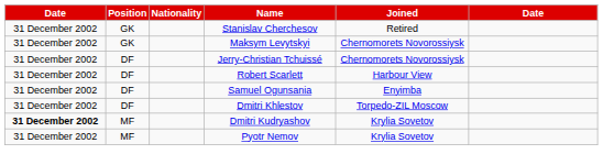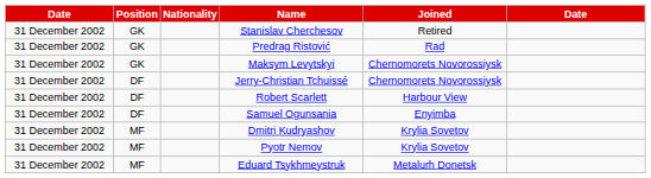 <table class="wikitable"  style="text-align:center; font-size:90%; ">
 <tr>
 <th style="background:#DD0000; color:white; width:150px;">Date</th>
 <th style="background:#DD0000; color:white; width:50px;">Position</th>
 <th style="background:#DD0000; color:white; width:50px;">Nationality</th>
 <th style="background:#DD0000; color:white; width:200px;">Name</th>
 <th style="background:#DD0000; color:white; width:200px;">Joined</th>
 <th style="background:#DD0000; color:white; width:200px;">Date</th>
 </tr>
 <tr>
 <td>31 December 2002</td>
 <td>GK</td>
 <td></td>
 <td><a href='#'>Stanislav Cherchesov</a></td>
 <td>Retired</td>
+<td></td>
+</tr>
+<tr>
+<td>31 December 2002</td>
+<td>GK</td>
+<td></td>
+<td><a href='#'>Predrag Ristović</a></td>
+<td><a href='#'>Rad</a></td>
 <td></td>
 </tr>
 <tr>
 <td>31 December 2002</td>
 <td>GK</td>
 <td></td>
 <td><a href='#'>Maksym Levytskyi</a></td>
 <td><a href='#'>Chernomorets Novorossiysk</a></td>
 <td></td>
 </tr>
 <tr>
 <td>31 December 2002</td>
 <td>DF</td>
 <td></td>
 <td><a href='#'>Jerry-Christian Tchuissé</a></td>
 <td><a href='#'>Chernomorets Novorossiysk</a></td>
 <td></td>
 </tr>
 <tr>
 <td>31 December 2002</td>
 <td>DF</td>
 <td></td>
 <td><a href='#'>Robert Scarlett</a></td>
 <td><a href='#'>Harbour View</a></td>
 <td></td>
 </tr>
 <tr>
 <td>31 December 2002</td>
 <td>DF</td>
 <td></td>
 <td><a href='#'>Samuel Ogunsania</a></td>
 <td><a href='#'>Enyimba</a></td>
 <td></td>
 </tr>
 <tr>
 <td>31 December 2002</td>
-<td>DF</td>
-<td></td>
-<td><a href='#'>Dmitri Khlestov</a></td>
-<td><a href='#'>Torpedo-ZIL Moscow</a></td>
-<td></td>
-</tr>
-<tr>
-<td><strong>31 December 2002</strong></td>
 <td>MF</td>
 <td></td>
 <td><a href='#'>Dmitri Kudryashov</a></td>
 <td><a href='#'>Krylia Sovetov</a></td>
 <td></td>
 </tr>
 <tr>
 <td>31 December 2002</td>
 <td>MF</td>
 <td></td>
 <td><a href='#'>Pyotr Nemov</a></td>
 <td><a href='#'>Krylia Sovetov</a></td>
 <td></td>
 </tr>
+<tr>
+<td>31 December 2002</td>
+<td>MF</td>
+<td></td>
+<td><a href='#'>Eduard Tsykhmeystruk</a></td>
+<td><a href='#'>Metalurh Donetsk</a></td>
+<td></td>
+</tr>
 </table>
